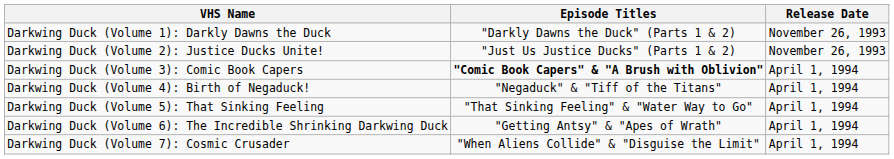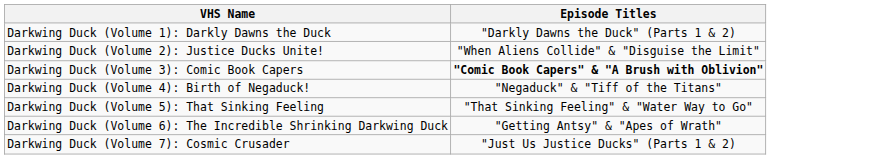 <table class="wikitable">
 <tr>
 <th>VHS Name</th>
 <th>Episode Titles</th>
-<th>Release Date</th>
 </tr>
 <tr>
 <td>Darkwing Duck (Volume 1): Darkly Dawns the Duck</td>
 <td style="text-align:center;">"Darkly Dawns the Duck" (Parts 1 & 2)</td>
-<td>November 26, 1993</td>
 </tr>
 <tr>
 <td>Darkwing Duck (Volume 2): Justice Ducks Unite!</td>
-<td style="text-align:center;">"Just Us Justice Ducks" (Parts 1 & 2)</td>
-<td>November 26, 1993</td>
+<td style="text-align:center;">"When Aliens Collide" & "Disguise the Limit"</td>
 </tr>
 <tr>
 <td>Darkwing Duck (Volume 3): Comic Book Capers</td>
 <td style="text-align:center;"><strong>"Comic Book Capers" & "A Brush with Oblivion"</strong></td>
-<td>April 1, 1994</td>
 </tr>
 <tr>
 <td>Darkwing Duck (Volume 4): Birth of Negaduck!</td>
 <td style="text-align:center;">"Negaduck" & "Tiff of the Titans"</td>
-<td>April 1, 1994</td>
 </tr>
 <tr>
 <td>Darkwing Duck (Volume 5): That Sinking Feeling</td>
 <td style="text-align:center;">"That Sinking Feeling" & "Water Way to Go"</td>
-<td>April 1, 1994</td>
 </tr>
 <tr>
 <td>Darkwing Duck (Volume 6): The Incredible Shrinking Darkwing Duck</td>
 <td style="text-align:center;">"Getting Antsy" & "Apes of Wrath"</td>
-<td>April 1, 1994</td>
 </tr>
 <tr>
 <td>Darkwing Duck (Volume 7): Cosmic Crusader</td>
-<td style="text-align:center;">"When Aliens Collide" & "Disguise the Limit"</td>
-<td>April 1, 1994</td>
+<td style="text-align:center;">"Just Us Justice Ducks" (Parts 1 & 2)</td>
 </tr>
 </table>
